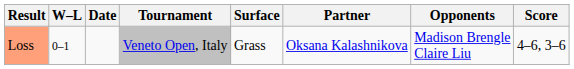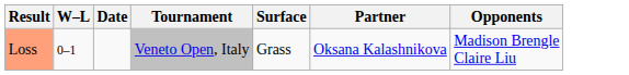 <table class="sortable wikitable">
 <tr>
 <th>Result</th>
 <th>W–L</th>
 <th>Date</th>
 <th>Tournament</th>
 <th>Surface</th>
 <th>Partner</th>
 <th>Opponents</th>
-<th class="unsortable">Score</th>
 </tr>
 <tr>
 <td style="background:#ffa07a;">Loss</td>
 <td><small>0–1</small></td>
 <td><a href='#'></a></td>
 <td bgcolor=silver><a href='#'>Veneto Open</a>, Italy</td>
 <td>Grass</td>
 <td> <a href='#'>Oksana Kalashnikova</a></td>
 <td> <a href='#'>Madison Brengle</a> <br>  <a href='#'>Claire Liu</a></td>
-<td>4–6, 3–6</td>
 </tr>
 </table>
